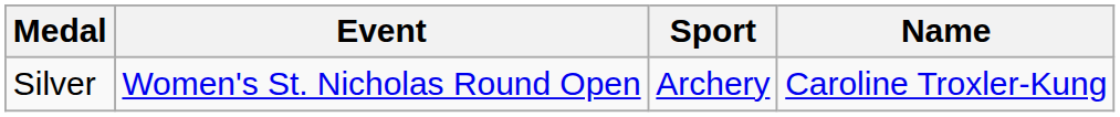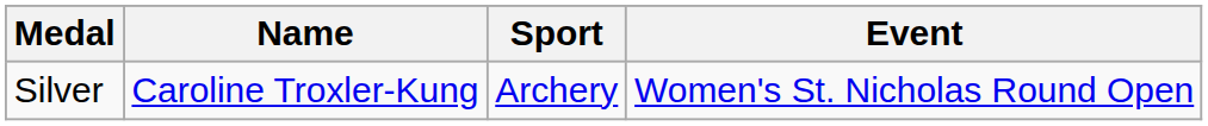 <table class="wikitable sortable">
 <tr>
 <th>Medal</th>
+<th>Name</th>
+<th>Sport</th>
 <th>Event</th>
-<th>Sport</th>
-<th>Name</th>
 </tr>
 <tr>
 <td> Silver</td>
+<td><a href='#'>Caroline Troxler-Kung</a></td>
+<td><a href='#'>Archery</a></td>
 <td><a href='#'>Women's St. Nicholas Round Open</a></td>
-<td><a href='#'>Archery</a></td>
-<td><a href='#'>Caroline Troxler-Kung</a></td>
 </tr>
 </table>
